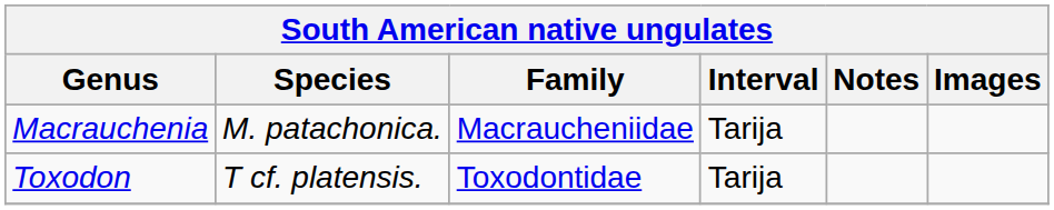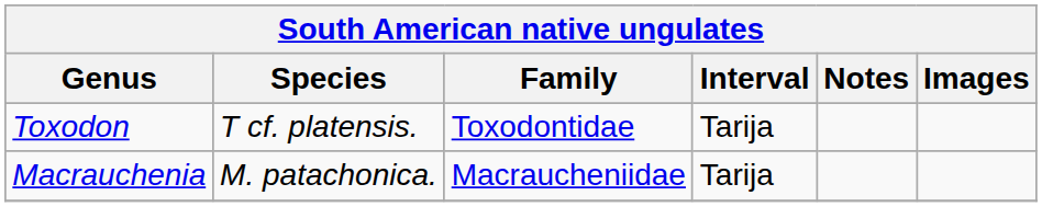 <table class="wikitable">
 <tr>
 <th colspan="6"><a href='#'>South American native ungulates</a></th>
 </tr>
 <tr>
 <th>Genus</th>
 <th>Species</th>
 <th>Family</th>
 <th>Interval</th>
 <th>Notes</th>
 <th>Images</th>
 </tr>
 <tr>
+<td><em><a href='#'>Toxodon</a></em></td>
+<td><em>T cf.  platensis.</em></td>
+<td><a href='#'>Toxodontidae</a></td>
+<td>Tarija </td>
+<td></td>
+<td></td>
+</tr>
+<tr>
 <td><em><a href='#'>Macrauchenia</a></em></td>
 <td><em>M.  patachonica.</em></td>
 <td><a href='#'>Macraucheniidae</a></td>
 <td>Tarija </td>
 <td></td>
 <td></td>
 </tr>
 <tr>
-<td><em><a href='#'>Toxodon</a></em></td>
-<td><em>T cf.  platensis.</em></td>
-<td><a href='#'>Toxodontidae</a></td>
-<td>Tarija </td>
-<td></td>
-<td></td>
-</tr>
-<tr>
 </tr>
 </table>
